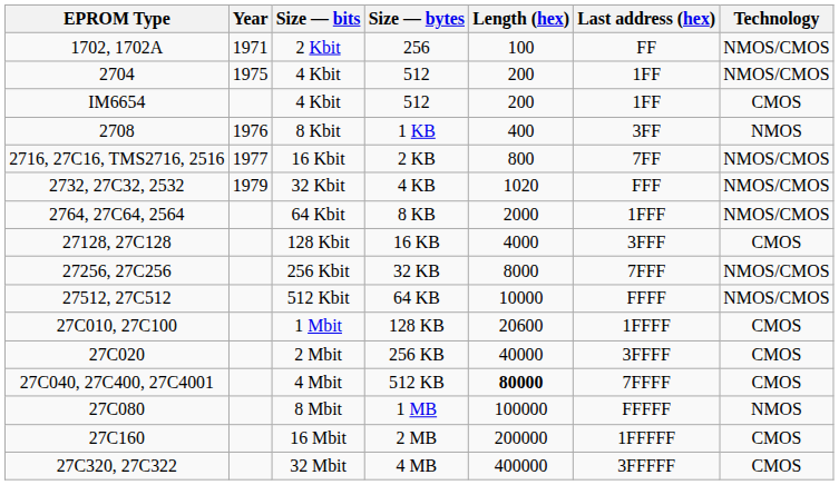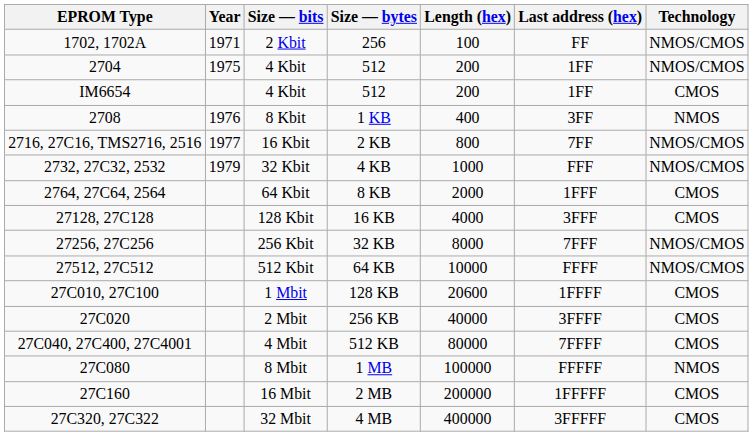 <table class="wikitable" style="text-align:center">
 <tr>
 <th>EPROM Type</th>
 <th>Year</th>
 <th>Size — <a href='#'>bits</a></th>
 <th>Size — <a href='#'>bytes</a></th>
 <th>Length (<a href='#'>hex</a>)</th>
 <th>Last address (<a href='#'>hex</a>)</th>
 <th>Technology</th>
 </tr>
 <tr>
 <td>1702, 1702A</td>
 <td>1971</td>
 <td>2 <a href='#'>Kbit</a></td>
 <td>256</td>
 <td>100</td>
 <td>FF</td>
 <td>NMOS/CMOS</td>
 </tr>
 <tr>
 <td>2704</td>
 <td>1975</td>
 <td>4 Kbit</td>
 <td>512</td>
 <td>200</td>
 <td>1FF</td>
 <td>NMOS/CMOS</td>
 </tr>
 <tr>
 <td>IM6654</td>
 <td></td>
 <td>4 Kbit</td>
 <td>512</td>
 <td>200</td>
 <td>1FF</td>
 <td>CMOS</td>
 </tr>
 <tr>
 <td>2708</td>
 <td>1976</td>
 <td>8 Kbit</td>
 <td>1 <a href='#'>KB</a></td>
 <td>400</td>
 <td>3FF</td>
 <td>NMOS</td>
 </tr>
 <tr>
 <td>2716, 27C16, TMS2716, 2516</td>
 <td>1977</td>
 <td>16 Kbit</td>
 <td>2 KB</td>
 <td>800</td>
 <td>7FF</td>
 <td>NMOS/CMOS</td>
 </tr>
 <tr>
 <td>2732, 27C32, 2532</td>
 <td>1979</td>
 <td>32 Kbit</td>
 <td>4 KB</td>
-<td>1020</td>
+<td>1000</td>
 <td>FFF</td>
 <td>NMOS/CMOS</td>
 </tr>
 <tr>
 <td>2764, 27C64, 2564</td>
 <td></td>
 <td>64 Kbit</td>
 <td>8 KB</td>
 <td>2000</td>
 <td>1FFF</td>
-<td>NMOS/CMOS</td>
+<td>CMOS</td>
 </tr>
 <tr>
 <td>27128, 27C128</td>
 <td></td>
 <td>128 Kbit</td>
 <td>16 KB</td>
 <td>4000</td>
 <td>3FFF</td>
 <td>CMOS</td>
 </tr>
 <tr>
 <td>27256, 27C256</td>
 <td></td>
 <td>256 Kbit</td>
 <td>32 KB</td>
 <td>8000</td>
 <td>7FFF</td>
 <td>NMOS/CMOS</td>
 </tr>
 <tr>
 <td>27512, 27C512</td>
 <td></td>
 <td>512 Kbit</td>
 <td>64 KB</td>
 <td>10000</td>
 <td>FFFF</td>
 <td>NMOS/CMOS</td>
 </tr>
 <tr>
 <td>27C010, 27C100</td>
 <td></td>
 <td>1 <a href='#'>Mbit</a></td>
 <td>128 KB</td>
 <td>20600</td>
 <td>1FFFF</td>
 <td>CMOS</td>
 </tr>
 <tr>
 <td>27C020</td>
 <td></td>
 <td>2 Mbit</td>
 <td>256 KB</td>
 <td>40000</td>
 <td>3FFFF</td>
 <td>CMOS</td>
 </tr>
 <tr>
 <td>27C040, 27C400, 27C4001</td>
 <td></td>
 <td>4 Mbit</td>
 <td>512 KB</td>
-<td><strong>80000</strong></td>
+<td>80000</td>
 <td>7FFFF</td>
 <td>CMOS</td>
 </tr>
 <tr>
 <td>27C080</td>
 <td></td>
 <td>8 Mbit</td>
 <td>1 <a href='#'>MB</a></td>
 <td>100000</td>
 <td>FFFFF</td>
 <td>NMOS</td>
 </tr>
 <tr>
 <td>27C160</td>
 <td></td>
 <td>16 Mbit</td>
 <td>2 MB</td>
 <td>200000</td>
 <td>1FFFFF</td>
 <td>CMOS</td>
 </tr>
 <tr>
 <td>27C320, 27C322</td>
 <td></td>
 <td>32 Mbit</td>
 <td>4 MB</td>
 <td>400000</td>
 <td>3FFFFF</td>
 <td>CMOS</td>
 </tr>
 </table>
